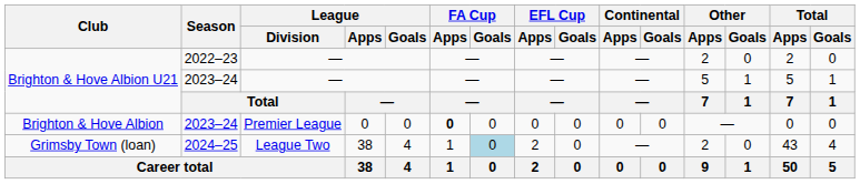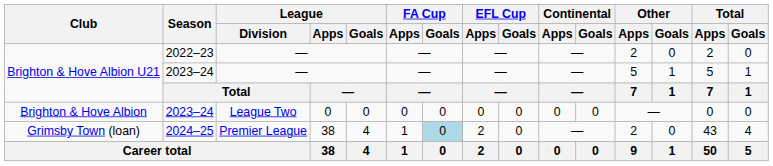 <table class="wikitable" style="text-align: center;">
 <tr>
 <th rowspan=2>Club</th>
 <th rowspan=2>Season</th>
 <th colspan=3>League</th>
 <th colspan=2><a href='#'>FA Cup</a></th>
 <th colspan=2><a href='#'>EFL Cup</a></th>
 <th colspan=2>Continental</th>
 <th colspan=2>Other</th>
 <th colspan=2>Total</th>
 </tr>
 <tr>
 <th>Division</th>
 <th>Apps</th>
 <th>Goals</th>
 <th>Apps</th>
 <th>Goals</th>
 <th>Apps</th>
 <th>Goals</th>
 <th>Apps</th>
 <th>Goals</th>
 <th>Apps</th>
 <th>Goals</th>
 <th>Apps</th>
 <th>Goals</th>
 </tr>
 <tr>
 <td rowspan="3"><a href='#'>Brighton & Hove Albion U21</a></td>
 <td>2022–23</td>
 <td colspan="3">—</td>
 <td colspan="2">—</td>
 <td colspan="2">—</td>
 <td colspan="2">—</td>
 <td>2</td>
 <td>0</td>
 <td>2</td>
 <td>0</td>
 </tr>
 <tr>
 <td>2023–24</td>
 <td colspan="3">—</td>
 <td colspan="2">—</td>
 <td colspan="2">—</td>
 <td colspan="2">—</td>
 <td>5</td>
 <td>1</td>
 <td>5</td>
 <td>1</td>
 </tr>
 <tr>
 <th colspan="2">Total</th>
 <th colspan="2">—</th>
 <th colspan="2">—</th>
 <th colspan="2">—</th>
 <th colspan="2">—</th>
 <th>7</th>
 <th>1</th>
 <th>7</th>
 <th>1</th>
 </tr>
 <tr>
 <td><a href='#'>Brighton & Hove Albion</a></td>
 <td><a href='#'>2023–24</a></td>
-<td><a href='#'>Premier League</a></td>
+<td><a href='#'>League Two</a></td>
 <td>0</td>
 <td>0</td>
-<td><strong>0</strong></td>
+<td>0</td>
 <td>0</td>
 <td>0</td>
 <td>0</td>
 <td>0</td>
 <td>0</td>
 <td colspan="2">—</td>
 <td>0</td>
 <td>0</td>
 </tr>
 <tr>
 <td><a href='#'>Grimsby Town</a> (loan)</td>
 <td><a href='#'>2024–25</a></td>
-<td><a href='#'>League Two</a></td>
+<td><a href='#'>Premier League</a></td>
 <td>38</td>
 <td>4</td>
 <td>1</td>
 <td style="background: lightblue;">0</td>
 <td>2</td>
 <td>0</td>
 <td colspan="2">—</td>
 <td>2</td>
 <td>0</td>
 <td>43</td>
 <td>4</td>
 </tr>
 <tr>
 <th colspan="3">Career total</th>
 <th>38</th>
 <th>4</th>
 <th>1</th>
 <th>0</th>
 <th>2</th>
 <th>0</th>
 <th>0</th>
 <th>0</th>
 <th>9</th>
 <th>1</th>
 <th>50</th>
 <th>5</th>
 </tr>
 </table>
